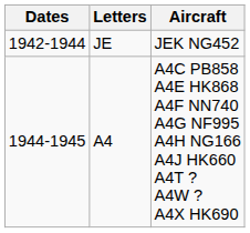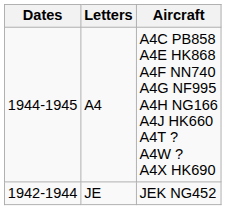 <table class="wikitable">
 <tr>
 <th>Dates</th>
 <th>Letters</th>
 <th>Aircraft</th>
 </tr>
 <tr>
+<td>1944-1945</td>
+<td>A4</td>
+<td>A4C PB858<br>A4E HK868<br>A4F NN740<br>A4G NF995<br>A4H NG166<br>A4J HK660<br>A4T ?<br>A4W ?<br>A4X HK690</td>
+</tr>
+<tr>
 <td>1942-1944</td>
 <td>JE</td>
 <td>JEK NG452</td>
 </tr>
-<tr>
-<td>1944-1945</td>
-<td>A4</td>
-<td>A4C PB858<br>A4E HK868<br>A4F NN740<br>A4G NF995<br>A4H NG166<br>A4J HK660<br>A4T ?<br>A4W ?<br>A4X HK690</td>
-</tr>
 </table>
